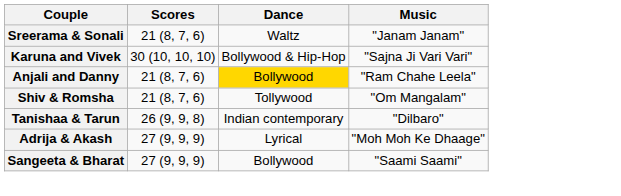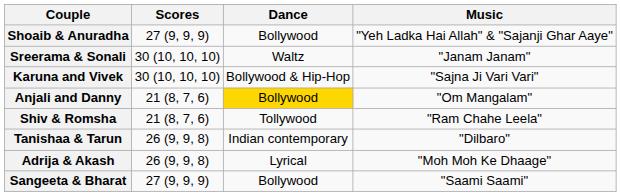 <table class="wikitable plainrowheaders sortable" style="text-align:center;">
 <tr>
 <th class="sortable" scope="col" style="text-align:center">Couple</th>
 <th scope="col">Scores</th>
 <th class="unsortable" scope="col">Dance</th>
 <th scope="col" class="unsortable">Music</th>
 </tr>
 <tr>
+<th>Shoaib & Anuradha</th>
+<td>27 (9, 9, 9)</td>
+<td>Bollywood</td>
+<td>"Yeh Ladka Hai Allah" & "Sajanji Ghar Aaye"</td>
+</tr>
+<tr>
 <th>Sreerama & Sonali</th>
-<td>21 (8, 7, 6)</td>
+<td>30 (10, 10, 10)</td>
 <td>Waltz</td>
 <td>"Janam Janam"</td>
 </tr>
 <tr>
 <th>Karuna and Vivek</th>
 <td>30 (10, 10, 10)</td>
 <td>Bollywood & Hip-Hop</td>
 <td>"Sajna Ji Vari Vari"</td>
 </tr>
 <tr>
 <th>Anjali and Danny</th>
 <td>21 (8, 7, 6)</td>
 <td style="background: gold;">Bollywood</td>
-<td>"Ram Chahe Leela"</td>
+<td>"Om Mangalam"</td>
 </tr>
 <tr>
 <th>Shiv & Romsha</th>
 <td>21 (8, 7, 6)</td>
 <td>Tollywood</td>
-<td>"Om Mangalam"</td>
+<td>"Ram Chahe Leela"</td>
 </tr>
 <tr>
 <th>Tanishaa & Tarun</th>
 <td>26 (9, 9, 8)</td>
 <td>Indian contemporary</td>
 <td>"Dilbaro"</td>
 </tr>
 <tr>
 <th>Adrija & Akash</th>
-<td>27 (9, 9, 9)</td>
+<td>26 (9, 9, 8)</td>
 <td>Lyrical</td>
 <td>"Moh Moh Ke Dhaage"</td>
 </tr>
 <tr>
 <th>Sangeeta & Bharat</th>
 <td>27 (9, 9, 9)</td>
 <td>Bollywood</td>
 <td>"Saami Saami"</td>
 </tr>
 </table>
